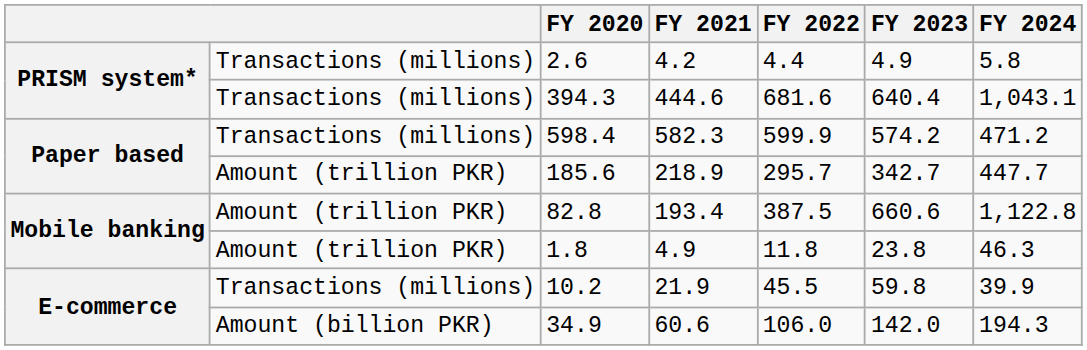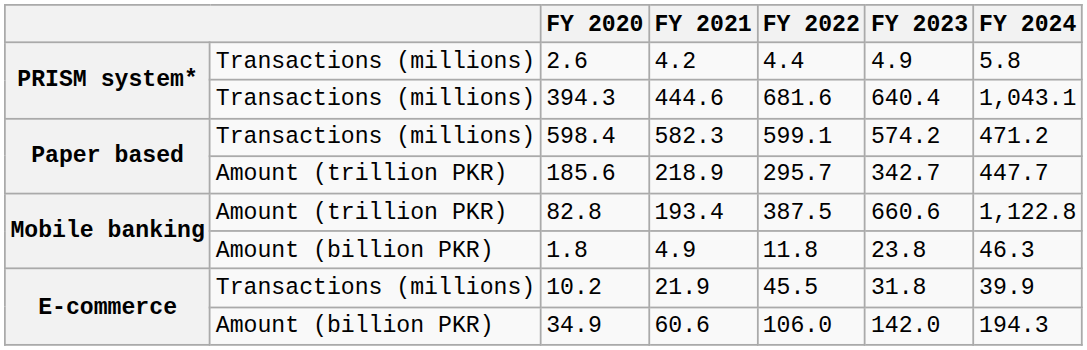 <table class="wikitable">
 <tr>
 <th colspan="2"></th>
 <th>FY 2020</th>
 <th>FY 2021</th>
 <th>FY 2022</th>
 <th>FY 2023</th>
 <th>FY 2024</th>
 </tr>
 <tr>
 <th rowspan="2">PRISM system*</th>
 <td>Transactions (millions)</td>
 <td>2.6</td>
 <td>4.2</td>
 <td>4.4</td>
 <td>4.9</td>
 <td>5.8</td>
 </tr>
 <tr>
 <td>Transactions (millions)</td>
 <td>394.3</td>
 <td>444.6</td>
 <td>681.6</td>
 <td>640.4</td>
 <td>1,043.1</td>
 </tr>
 <tr>
 <th rowspan="2">Paper based</th>
 <td>Transactions (millions)</td>
 <td>598.4</td>
 <td>582.3</td>
-<td>599.9</td>
+<td>599.1</td>
 <td>574.2</td>
 <td>471.2</td>
 </tr>
 <tr>
 <td>Amount (trillion PKR)</td>
 <td>185.6</td>
 <td>218.9</td>
 <td>295.7</td>
 <td>342.7</td>
 <td>447.7</td>
 </tr>
 <tr>
 <th rowspan="2">Mobile banking</th>
 <td>Amount (trillion PKR)</td>
 <td>82.8</td>
 <td>193.4</td>
 <td>387.5</td>
 <td>660.6</td>
 <td>1,122.8</td>
 </tr>
 <tr>
-<td>Amount (trillion PKR)</td>
+<td>Amount (billion PKR)</td>
 <td>1.8</td>
 <td>4.9</td>
 <td>11.8</td>
 <td>23.8</td>
 <td>46.3</td>
 </tr>
 <tr>
 <th rowspan="2">E-commerce</th>
 <td>Transactions (millions)</td>
 <td>10.2</td>
 <td>21.9</td>
 <td>45.5</td>
-<td>59.8</td>
+<td>31.8</td>
 <td>39.9</td>
 </tr>
 <tr>
 <td>Amount (billion PKR)</td>
 <td>34.9</td>
 <td>60.6</td>
 <td>106.0</td>
 <td>142.0</td>
 <td>194.3</td>
 </tr>
 </table>
